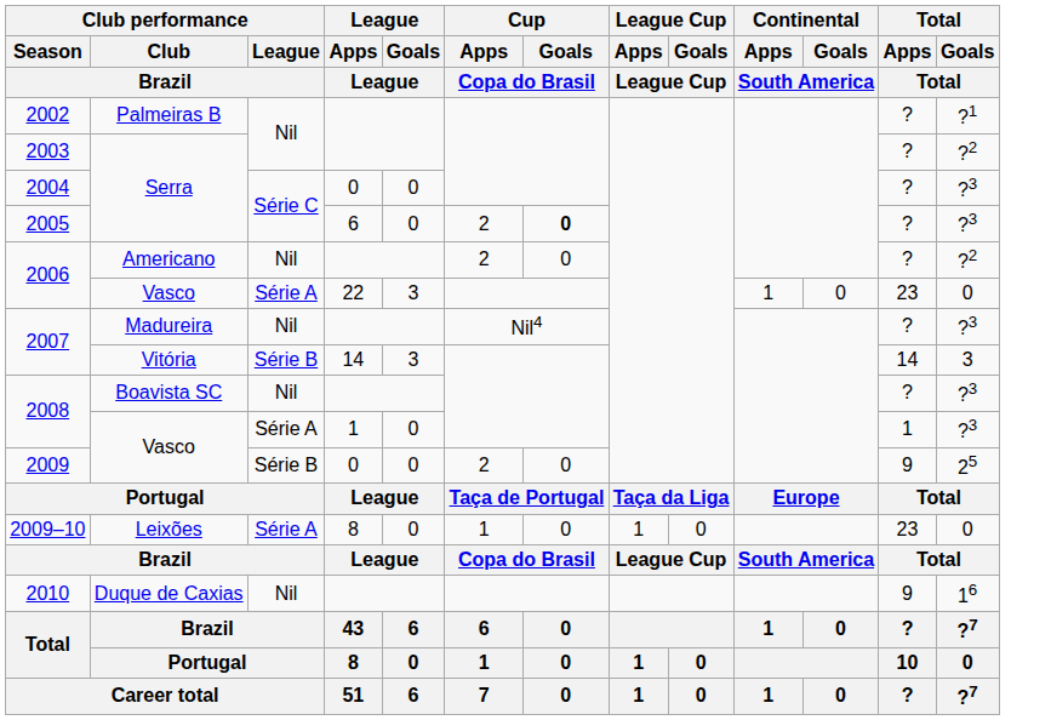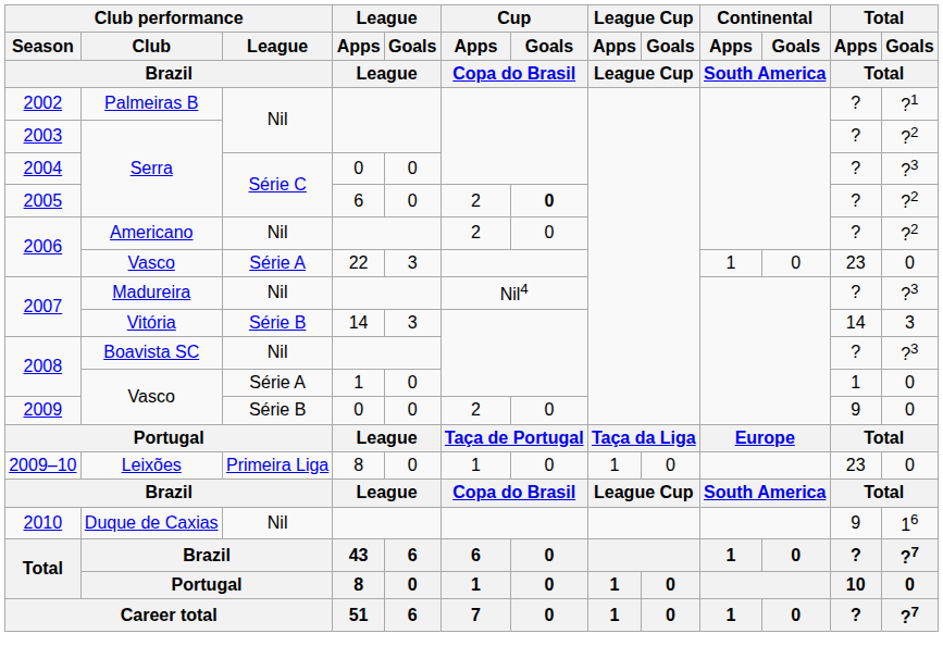 <table class="wikitable" style="text-align:center">
 <tr>
 <th colspan=3>Club performance</th>
 <th colspan=2>League</th>
 <th colspan=2>Cup</th>
 <th colspan=2>League Cup</th>
 <th colspan=2>Continental</th>
 <th colspan=2>Total</th>
 </tr>
 <tr>
 <th>Season</th>
 <th>Club</th>
 <th>League</th>
 <th>Apps</th>
 <th>Goals</th>
 <th>Apps</th>
 <th>Goals</th>
 <th>Apps</th>
 <th>Goals</th>
 <th>Apps</th>
 <th>Goals</th>
 <th>Apps</th>
 <th>Goals</th>
 </tr>
 <tr>
 </tr>
 <tr>
 <th colspan=3>Brazil</th>
 <th colspan=2>League</th>
 <th colspan=2><a href='#'>Copa do Brasil</a></th>
 <th colspan=2>League Cup</th>
 <th colspan=2><a href='#'>South America</a></th>
 <th colspan=2>Total</th>
 </tr>
 <tr>
 <td><a href='#'>2002</a></td>
 <td><a href='#'>Palmeiras B</a></td>
 <td rowspan=2>Nil</td>
 <td rowspan=2 colspan=2></td>
 <td rowspan=3 colspan=2></td>
 <td rowspan=11 colspan=2></td>
 <td rowspan=5 colspan=2></td>
 <td>?</td>
 <td>?<sup>1</sup></td>
 </tr>
 <tr>
 <td><a href='#'>2003</a></td>
 <td rowspan=3><a href='#'>Serra</a></td>
 <td>?</td>
 <td>?<sup>2</sup></td>
 </tr>
 <tr>
 <td><a href='#'>2004</a></td>
 <td rowspan=2><a href='#'>Série C</a></td>
 <td>0</td>
 <td>0</td>
 <td>?</td>
 <td>?<sup>3</sup></td>
 </tr>
 <tr>
 <td><a href='#'>2005</a></td>
 <td>6</td>
 <td>0</td>
 <td>2</td>
 <td><strong>0</strong></td>
 <td>?</td>
-<td>?<sup>3</sup></td>
+<td>?<sup>2</sup></td>
 </tr>
 <tr>
 <td rowspan=2><a href='#'>2006</a></td>
 <td><a href='#'>Americano</a></td>
 <td>Nil</td>
 <td colspan=2></td>
 <td>2</td>
 <td>0</td>
 <td>?</td>
 <td>?<sup>2</sup></td>
 </tr>
 <tr>
 <td><a href='#'>Vasco</a></td>
 <td><a href='#'>Série A</a></td>
 <td>22</td>
 <td>3</td>
 <td colspan=2></td>
 <td>1</td>
 <td>0</td>
 <td>23</td>
 <td>0</td>
 </tr>
 <tr>
 <td rowspan=2><a href='#'>2007</a></td>
 <td><a href='#'>Madureira</a></td>
 <td>Nil</td>
 <td colspan=2></td>
 <td colspan=2>Nil<sup>4</sup></td>
 <td rowspan=5 colspan=2></td>
 <td>?</td>
 <td>?<sup>3</sup></td>
 </tr>
 <tr>
 <td><a href='#'>Vitória</a></td>
 <td><a href='#'>Série B</a></td>
 <td>14</td>
 <td>3</td>
 <td rowspan=3 colspan=2></td>
 <td>14</td>
 <td>3</td>
 </tr>
 <tr>
 <td rowspan=2><a href='#'>2008</a></td>
 <td><a href='#'>Boavista SC</a></td>
 <td>Nil</td>
 <td colspan=2></td>
 <td>?</td>
 <td>?<sup>3</sup></td>
 </tr>
 <tr>
 <td rowspan=2>Vasco</td>
 <td>Série A</td>
 <td>1</td>
 <td>0</td>
 <td>1</td>
-<td>?<sup>3</sup></td>
+<td>0</td>
 </tr>
 <tr>
 <td><a href='#'>2009</a></td>
 <td>Série B</td>
 <td>0</td>
 <td>0</td>
 <td>2</td>
 <td>0</td>
 <td>9</td>
-<td>2<sup>5</sup></td>
+<td>0</td>
 </tr>
 <tr>
 </tr>
 <tr>
 <th colspan=3>Portugal</th>
 <th colspan=2>League</th>
 <th colspan=2><a href='#'>Taça de Portugal</a></th>
 <th colspan=2><a href='#'>Taça da Liga</a></th>
 <th colspan=2><a href='#'>Europe</a></th>
 <th colspan=2>Total</th>
 </tr>
 <tr>
 <td><a href='#'>2009–10</a></td>
 <td><a href='#'>Leixões</a></td>
-<td><a href='#'>Série A</a></td>
+<td><a href='#'>Primeira Liga</a></td>
 <td>8</td>
 <td>0</td>
 <td>1</td>
 <td>0</td>
 <td>1</td>
 <td>0</td>
 <td colspan=2></td>
 <td>23</td>
 <td>0</td>
 </tr>
 <tr>
 </tr>
 <tr>
 <th colspan=3>Brazil</th>
 <th colspan=2>League</th>
 <th colspan=2><a href='#'>Copa do Brasil</a></th>
 <th colspan=2>League Cup</th>
 <th colspan=2><a href='#'>South America</a></th>
 <th colspan=2>Total</th>
 </tr>
 <tr>
 <td><a href='#'>2010</a></td>
 <td><a href='#'>Duque de Caxias</a></td>
 <td>Nil</td>
 <td colspan=2></td>
 <td colspan=2></td>
 <td colspan=2></td>
 <td colspan=2></td>
 <td>9</td>
 <td>1<sup>6</sup></td>
 </tr>
 <tr>
 </tr>
 <tr>
 <th rowspan=2>Total</th>
 <th colspan=2>Brazil</th>
 <th>43</th>
 <th>6</th>
 <th>6</th>
 <th>0</th>
 <th colspan=2></th>
 <th>1</th>
 <th>0</th>
 <th>?</th>
 <th>?<sup>7</sup></th>
 </tr>
 <tr>
 <th colspan=2>Portugal</th>
 <th>8</th>
 <th>0</th>
 <th>1</th>
 <th>0</th>
 <th>1</th>
 <th>0</th>
 <th colspan=2></th>
 <th>10</th>
 <th>0</th>
 </tr>
 <tr>
 <th colspan=3>Career total</th>
 <th>51</th>
 <th>6</th>
 <th>7</th>
 <th>0</th>
 <th>1</th>
 <th>0</th>
 <th>1</th>
 <th>0</th>
 <th>?</th>
 <th>?<sup>7</sup></th>
 </tr>
 </table>
